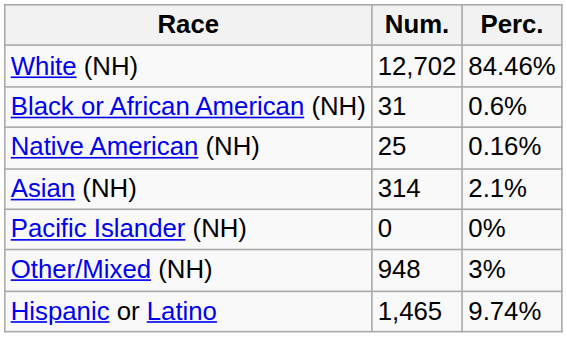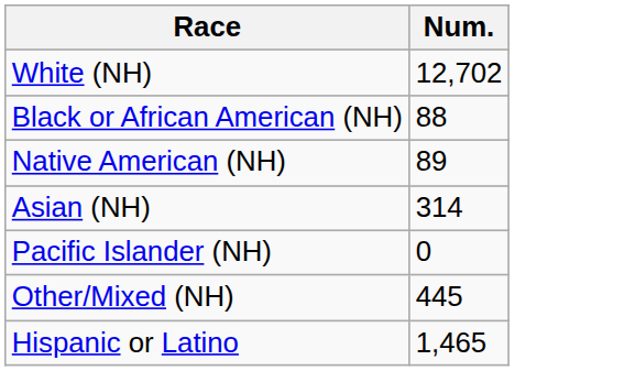 <table class="wikitable">
 <tr>
 <th>Race</th>
 <th>Num.</th>
-<th>Perc.</th>
 </tr>
 <tr>
 <td><a href='#'>White</a> (NH)</td>
 <td>12,702</td>
-<td>84.46%</td>
 </tr>
 <tr>
 <td><a href='#'>Black or African American</a> (NH)</td>
-<td>31</td>
-<td>0.6%</td>
+<td>88</td>
 </tr>
 <tr>
 <td><a href='#'>Native American</a> (NH)</td>
-<td>25</td>
-<td>0.16%</td>
+<td>89</td>
 </tr>
 <tr>
 <td><a href='#'>Asian</a> (NH)</td>
 <td>314</td>
-<td>2.1%</td>
 </tr>
 <tr>
 <td><a href='#'>Pacific Islander</a> (NH)</td>
 <td>0</td>
-<td>0%</td>
 </tr>
 <tr>
 <td><a href='#'>Other/Mixed</a> (NH)</td>
-<td>948</td>
-<td>3%</td>
+<td>445</td>
 </tr>
 <tr>
 <td><a href='#'>Hispanic</a> or <a href='#'>Latino</a></td>
 <td>1,465</td>
-<td>9.74%</td>
 </tr>
 </table>
